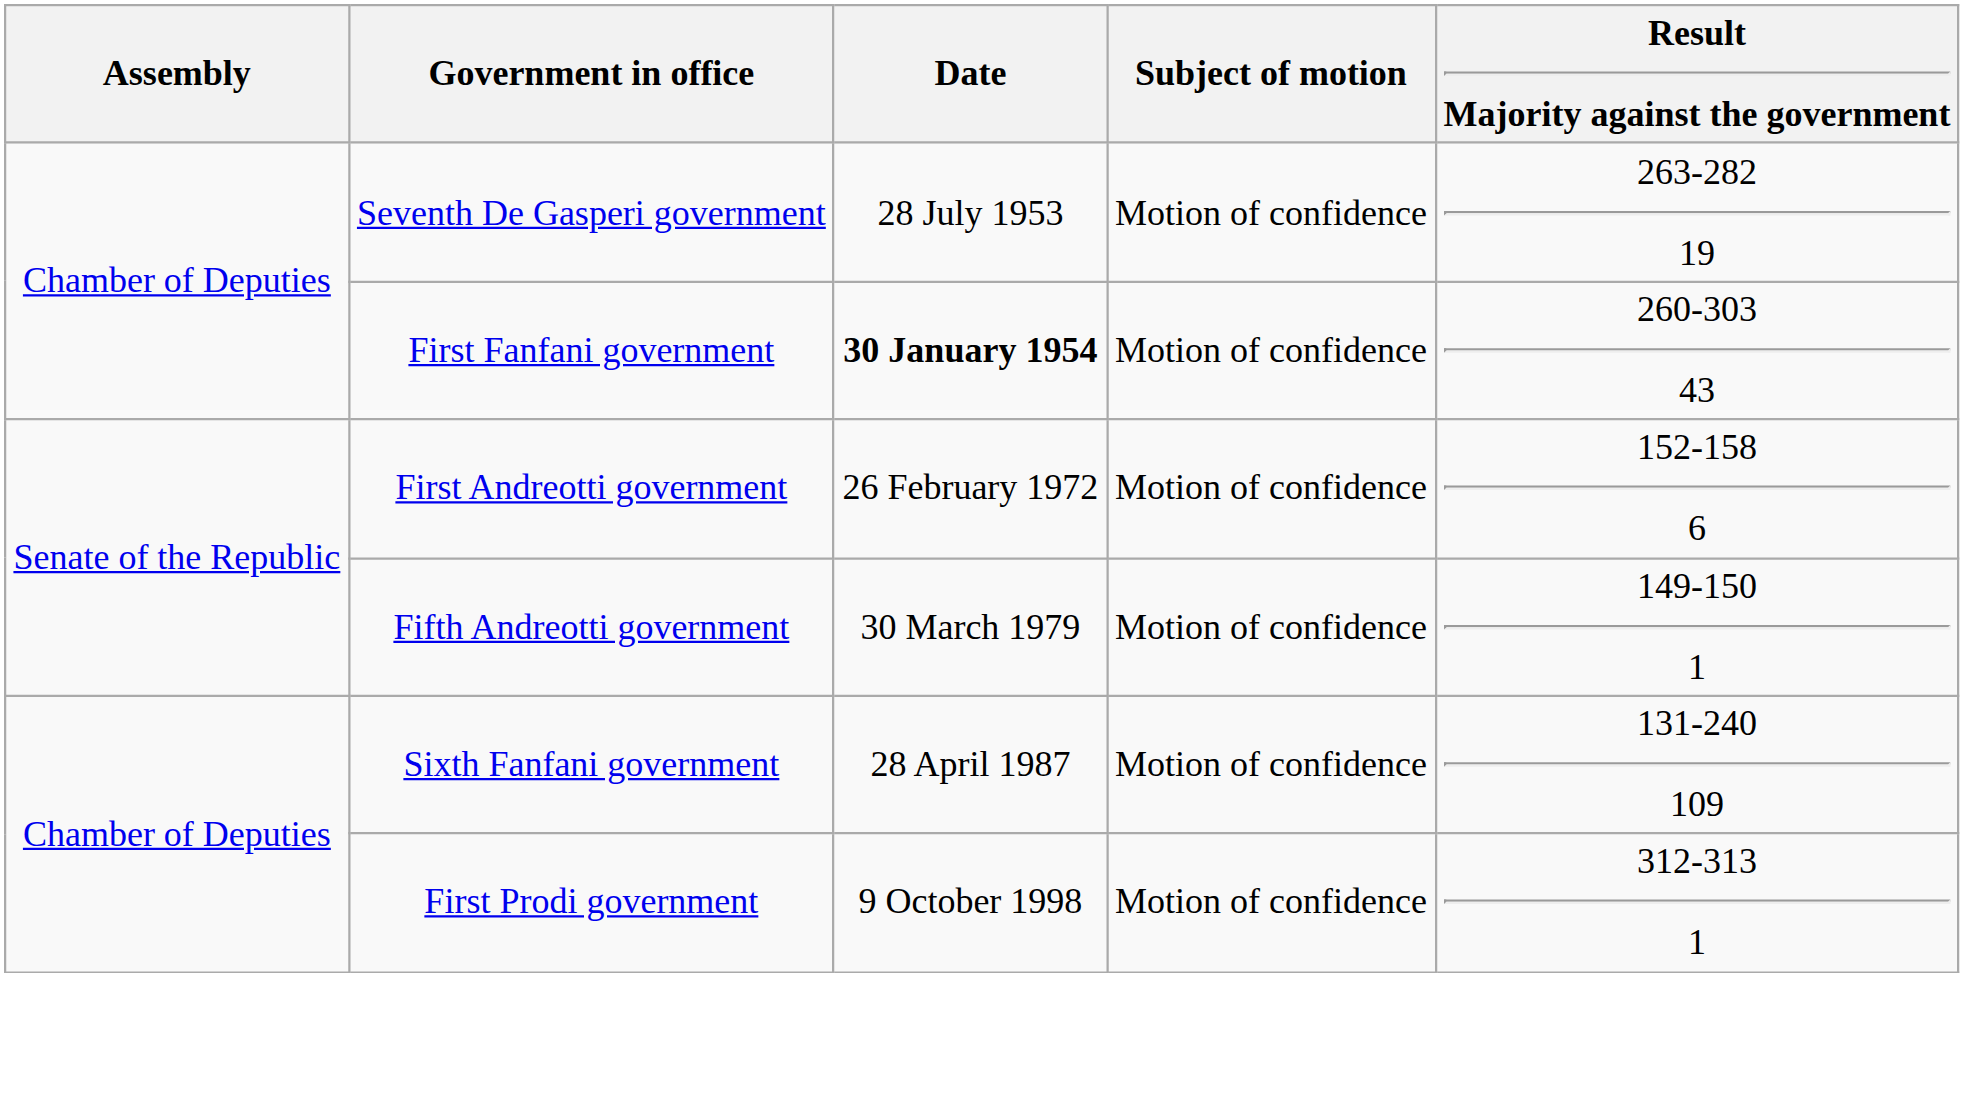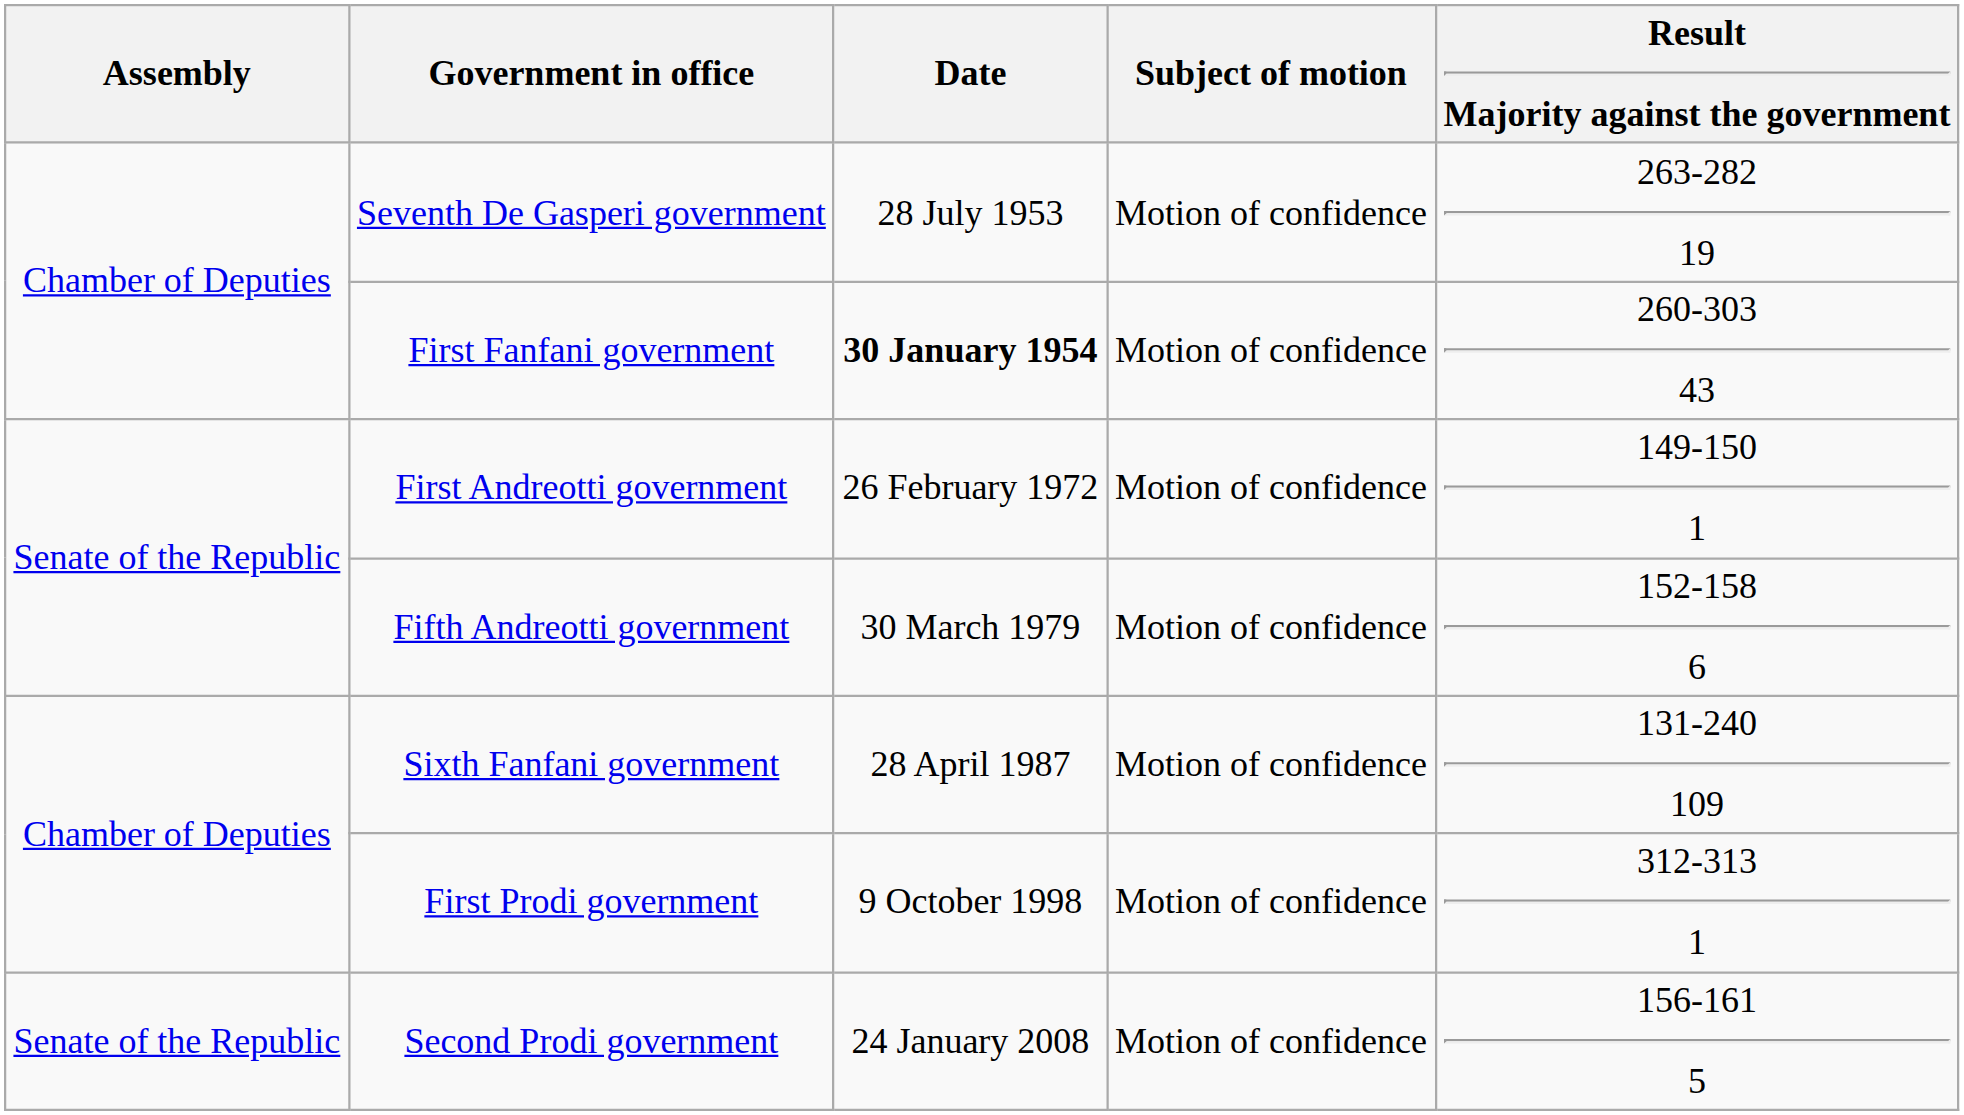 <table class="wikitable sortable" style="text-align:center">
 <tr>
 <th>Assembly</th>
 <th>Government in office</th>
 <th>Date</th>
 <th>Subject of motion</th>
 <th data-sort-type=number>Result<hr>Majority against the government</th>
 </tr>
 <tr>
 <td rowspan=2><a href='#'>Chamber of Deputies</a></td>
 <td><a href='#'>Seventh De Gasperi government</a></td>
 <td>28 July 1953</td>
 <td>Motion of confidence</td>
 <td data-sort-value=5>263-282<hr>19</td>
 </tr>
 <tr>
 <td><a href='#'>First Fanfani government</a></td>
 <td><strong>30 January 1954</strong></td>
 <td>Motion of confidence</td>
 <td data-sort-value=6>260-303<hr>43</td>
 </tr>
 <tr>
 <td rowspan=2><a href='#'>Senate of the Republic</a></td>
 <td><a href='#'>First Andreotti government</a></td>
 <td>26 February 1972</td>
 <td>Motion of confidence</td>
-<td data-sort-value=4>152-158<hr>6</td>
+<td data-sort-value=1>149-150<hr>1</td>
 </tr>
 <tr>
 <td><a href='#'>Fifth Andreotti government</a></td>
 <td>30 March 1979</td>
 <td>Motion of confidence</td>
-<td data-sort-value=1>149-150<hr>1</td>
+<td data-sort-value=4>152-158<hr>6</td>
 </tr>
 <tr>
 <td rowspan=2><a href='#'>Chamber of Deputies</a></td>
 <td><a href='#'>Sixth Fanfani government</a></td>
 <td>28 April 1987</td>
 <td>Motion of confidence</td>
 <td data-sort-value=7>131-240<hr>109</td>
 </tr>
 <tr>
 <td><a href='#'>First Prodi government</a></td>
 <td>9 October 1998</td>
 <td>Motion of confidence</td>
 <td data-sort-value=2>312-313<hr>1</td>
 </tr>
+<tr>
+<td><a href='#'>Senate of the Republic</a></td>
+<td><a href='#'>Second Prodi government</a></td>
+<td>24 January 2008</td>
+<td>Motion of confidence</td>
+<td data-sort-value=3>156-161<hr>5</td>
+</tr>
 </table>
